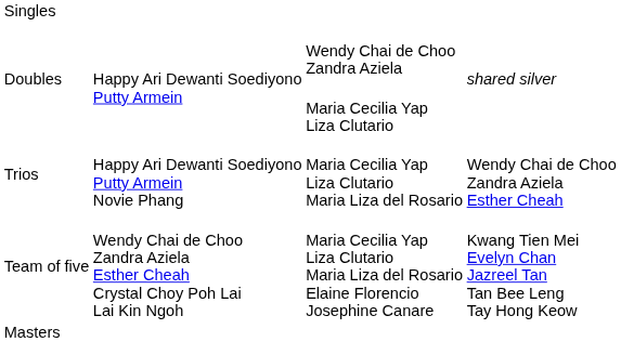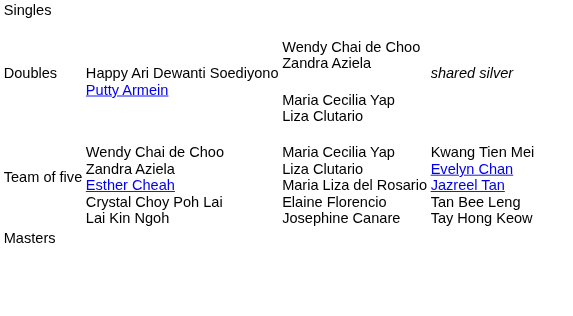 <table>
 <tr>
 <td>Singles</td>
 <td></td>
 <td></td>
 <td></td>
 </tr>
 <tr>
 <td rowspan=2>Doubles</td>
 <td rowspan=2> <br> Happy Ari Dewanti Soediyono <br> <a href='#'>Putty Armein</a></td>
 <td> <br> Wendy Chai de Choo <br> Zandra Aziela</td>
 <td rowspan=2><em>shared silver</em></td>
 </tr>
 <tr>
 <td> <br> Maria Cecilia Yap <br> Liza Clutario</td>
 </tr>
 <tr>
-<td>Trios</td>
-<td nowrap> <br> Happy Ari Dewanti Soediyono <br> <a href='#'>Putty Armein</a> <br> Novie Phang</td>
-<td nowrap> <br> Maria Cecilia Yap <br> Liza Clutario <br> Maria Liza del Rosario</td>
-<td nowrap> <br> Wendy Chai de Choo <br> Zandra Aziela <br> <a href='#'>Esther Cheah</a></td>
-</tr>
-<tr>
 <td>Team of five</td>
 <td> <br> Wendy Chai de Choo <br> Zandra Aziela <br> <a href='#'>Esther Cheah</a> <br> Crystal Choy Poh Lai <br> Lai Kin Ngoh</td>
 <td> <br> Maria Cecilia Yap <br> Liza Clutario <br> Maria Liza del Rosario <br> Elaine Florencio <br> Josephine Canare</td>
 <td> <br> Kwang Tien Mei <br> <a href='#'>Evelyn Chan</a> <br> <a href='#'>Jazreel Tan</a> <br> Tan Bee Leng <br> Tay Hong Keow</td>
 </tr>
 <tr>
 <td>Masters</td>
 <td></td>
 <td></td>
 <td></td>
 </tr>
 </table>
